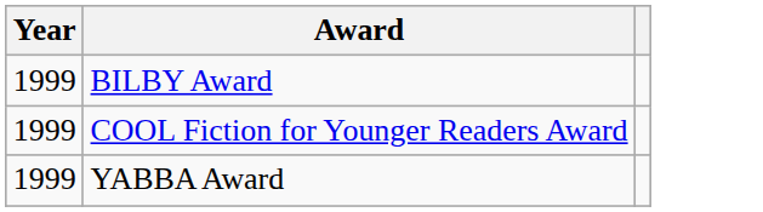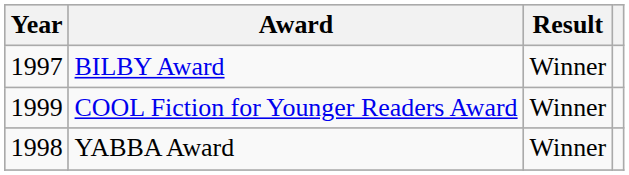 <table class="wikitable">
 <tr>
 <th>Year</th>
 <th>Award</th>
+<th>Result</th>
 <th></th>
 </tr>
 <tr>
-<td>1999</td>
+<td>1997</td>
 <td><a href='#'>BILBY Award</a></td>
+<td>Winner</td>
 <td></td>
 </tr>
 <tr>
 <td>1999</td>
 <td><a href='#'>COOL Fiction for Younger Readers Award</a></td>
+<td>Winner</td>
 <td></td>
 </tr>
 <tr>
-<td>1999</td>
+<td>1998</td>
 <td>YABBA Award</td>
+<td>Winner</td>
 <td></td>
 </tr>
 </table>
